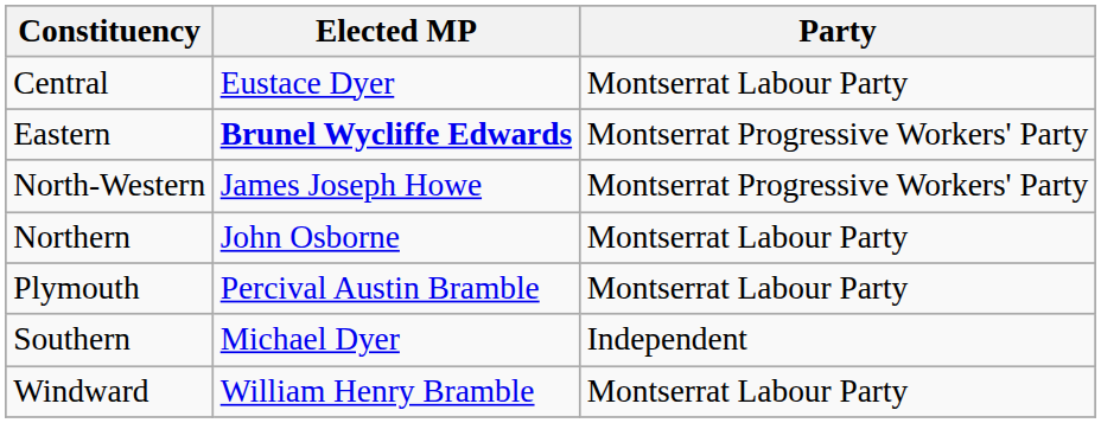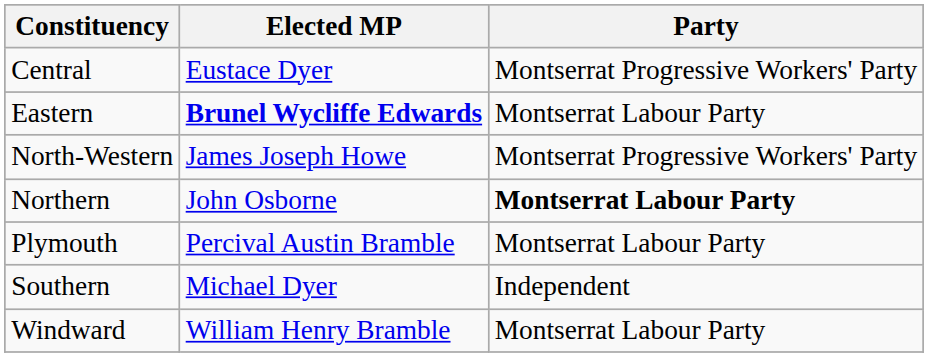 <table class=wikitable style=text-align:left>
 <tr>
 <th>Constituency</th>
 <th>Elected MP</th>
 <th>Party</th>
 </tr>
 <tr>
 <td>Central</td>
 <td><a href='#'>Eustace Dyer</a></td>
-<td>Montserrat Labour Party</td>
+<td>Montserrat Progressive Workers' Party</td>
 </tr>
 <tr>
 <td>Eastern</td>
 <td><strong><a href='#'>Brunel Wycliffe Edwards</a></strong></td>
-<td>Montserrat Progressive Workers' Party</td>
+<td>Montserrat Labour Party</td>
 </tr>
 <tr>
 <td>North-Western</td>
 <td><a href='#'>James Joseph Howe</a></td>
 <td>Montserrat Progressive Workers' Party</td>
 </tr>
 <tr>
 <td>Northern</td>
 <td><a href='#'>John Osborne</a></td>
-<td>Montserrat Labour Party</td>
+<td><strong>Montserrat Labour Party</strong></td>
 </tr>
 <tr>
 <td>Plymouth</td>
 <td><a href='#'>Percival Austin Bramble</a></td>
 <td>Montserrat Labour Party</td>
 </tr>
 <tr>
 <td>Southern</td>
 <td><a href='#'>Michael Dyer</a></td>
 <td>Independent</td>
 </tr>
 <tr>
 <td>Windward</td>
 <td><a href='#'>William Henry Bramble</a></td>
 <td>Montserrat Labour Party</td>
 </tr>
 </table>
